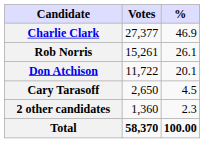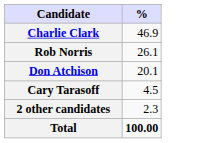 <table class="wikitable sortable plainrowheaders">
 <tr>
 <th scope="col" style="background:#ddf; width:150px;">Candidate</th>
-<th scope="col" style="background:#ddf;">Votes</th>
 <th scope="col" style="background:#ddf;">%</th>
 </tr>
 <tr>
 <th scope="row"><a href='#'>Charlie Clark</a></th>
-<td align="right">27,377</td>
 <td align="right">46.9</td>
 </tr>
 <tr>
 <th scope="row"><strong>Rob Norris</strong></th>
-<td align="right">15,261</td>
 <td align="right">26.1</td>
 </tr>
 <tr>
 <th scope="row"><a href='#'>Don Atchison</a></th>
-<td align="right">11,722</td>
 <td align="right">20.1</td>
 </tr>
 <tr>
 <th scope="row">Cary Tarasoff</th>
-<td align="right">2,650</td>
 <td align="right">4.5</td>
 </tr>
 <tr>
 <th scope="row">2 other candidates</th>
-<td align="right">1,360</td>
 <td align="right">2.3</td>
 </tr>
 <tr>
 <th scope="row"><strong>Total</strong></th>
-<td align="right"><strong>58,370</strong></td>
 <td align=right><strong>100.00</strong></td>
 </tr>
 </table>
